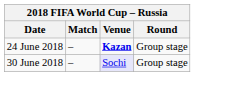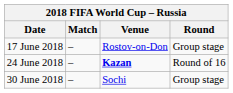 <table class="wikitable"; text-align:center; font-size:small;">
 <tr>
 <th colspan="4">2018 FIFA World Cup – Russia</th>
 </tr>
 <tr>
 <th>Date</th>
 <th>Match</th>
 <th>Venue</th>
 <th>Round</th>
 </tr>
 <tr>
+<td>17 June 2018</td>
+<td> – </td>
+<td><a href='#'>Rostov-on-Don</a></td>
+<td>Group stage</td>
+</tr>
+<tr>
 <td>24 June 2018</td>
 <td> – </td>
 <td><strong><a href='#'>Kazan</a></strong></td>
-<td>Group stage</td>
+<td>Round of 16</td>
 </tr>
 <tr>
 <td>30 June 2018</td>
 <td> – </td>
-<td style="background: lavender;"><a href='#'>Sochi</a></td>
+<td><a href='#'>Sochi</a></td>
 <td>Group stage</td>
 </tr>
 </table>
